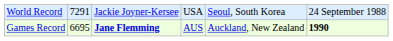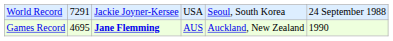 <table class="wikitable">
 <tr bgcolor = "ddeeff">
 <td><a href='#'>World Record</a></td>
 <td>7291</td>
 <td><a href='#'>Jackie Joyner-Kersee</a></td>
 <td>USA</td>
 <td><a href='#'>Seoul</a>, South Korea</td>
 <td>24 September 1988</td>
 </tr>
 <tr bgcolor = "eeffdd">
 <td><a href='#'>Games Record</a></td>
-<td>6695</td>
+<td>4695</td>
 <td><strong><a href='#'>Jane Flemming</a></strong></td>
 <td><a href='#'>AUS</a></td>
 <td><a href='#'>Auckland</a>, New Zealand</td>
-<td><strong>1990</strong></td>
+<td>1990</td>
 </tr>
 </table>
